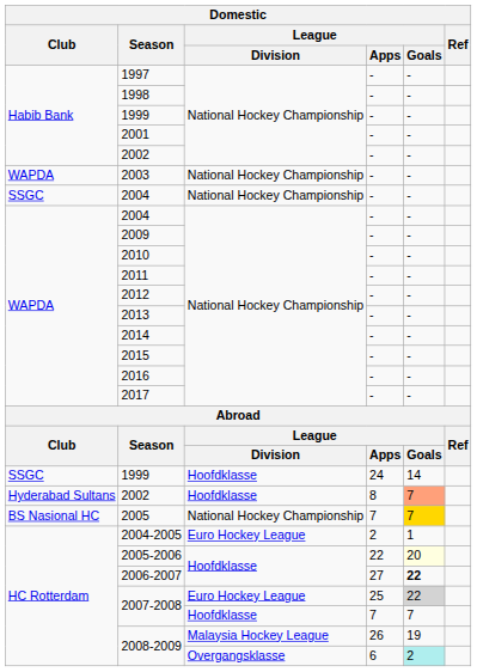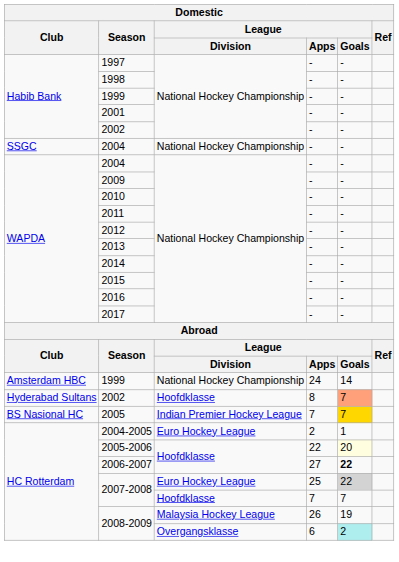 <table class="wikitable">
 <tr>
 <th colspan="6">Domestic</th>
 </tr>
 <tr>
 <th rowspan="2">Club</th>
 <th rowspan="2">Season</th>
 <th colspan="3">League</th>
 <th rowspan="2">Ref</th>
 </tr>
 <tr>
 <th>Division</th>
 <th>Apps</th>
 <th>Goals</th>
 </tr>
 <tr>
 <td rowspan="5"><a href='#'>Habib Bank</a></td>
 <td>1997</td>
 <td rowspan="5">National Hockey Championship</td>
 <td>-</td>
 <td>-</td>
 <td></td>
 </tr>
 <tr>
 <td>1998</td>
 <td>-</td>
 <td>-</td>
 <td></td>
 </tr>
 <tr>
 <td>1999</td>
 <td>-</td>
 <td>-</td>
 <td></td>
 </tr>
 <tr>
 <td>2001</td>
 <td>-</td>
 <td>-</td>
 <td></td>
 </tr>
 <tr>
 <td>2002</td>
-<td>-</td>
-<td>-</td>
-<td></td>
-</tr>
-<tr>
-<td><a href='#'>WAPDA</a></td>
-<td>2003</td>
-<td>National Hockey Championship</td>
 <td>-</td>
 <td>-</td>
 <td></td>
 </tr>
 <tr>
 <td><a href='#'>SSGC</a></td>
 <td>2004</td>
 <td>National Hockey Championship</td>
 <td>-</td>
 <td>-</td>
 <td></td>
 </tr>
 <tr>
 <td rowspan="10"><a href='#'>WAPDA</a></td>
 <td>2004</td>
 <td rowspan="10">National Hockey Championship</td>
 <td>-</td>
 <td>-</td>
 <td></td>
 </tr>
 <tr>
 <td>2009</td>
 <td>-</td>
 <td>-</td>
 <td></td>
 </tr>
 <tr>
 <td>2010</td>
 <td>-</td>
 <td>-</td>
 <td></td>
 </tr>
 <tr>
 <td>2011</td>
 <td>-</td>
 <td>-</td>
 <td></td>
 </tr>
 <tr>
 <td>2012</td>
 <td>-</td>
 <td>-</td>
 <td></td>
 </tr>
 <tr>
 <td>2013</td>
 <td>-</td>
 <td>-</td>
 <td></td>
 </tr>
 <tr>
 <td>2014</td>
 <td>-</td>
 <td>-</td>
 <td></td>
 </tr>
 <tr>
 <td>2015</td>
 <td>-</td>
 <td>-</td>
 <td></td>
 </tr>
 <tr>
 <td>2016</td>
 <td>-</td>
 <td>-</td>
 <td></td>
 </tr>
 <tr>
 <td>2017</td>
 <td>-</td>
 <td>-</td>
 <td></td>
 </tr>
 <tr>
 <th colspan="6">Abroad</th>
 </tr>
 <tr>
 <th rowspan="2">Club</th>
 <th rowspan="2">Season</th>
 <th colspan="3">League</th>
 <th rowspan="2">Ref</th>
 </tr>
 <tr>
 <th>Division</th>
 <th>Apps</th>
 <th>Goals</th>
 </tr>
 <tr>
-<td><a href='#'>SSGC</a></td>
+<td><a href='#'>Amsterdam HBC</a></td>
 <td>1999</td>
-<td><a href='#'>Hoofdklasse</a></td>
+<td>National Hockey Championship</td>
 <td>24</td>
 <td>14</td>
 <td></td>
 </tr>
 <tr>
 <td><a href='#'>Hyderabad Sultans</a></td>
 <td>2002</td>
 <td><a href='#'>Hoofdklasse</a></td>
 <td>8</td>
 <td style="background: lightsalmon;">7</td>
 <td></td>
 </tr>
 <tr>
 <td><a href='#'>BS Nasional HC</a></td>
 <td>2005</td>
-<td>National Hockey Championship</td>
+<td><a href='#'>Indian Premier Hockey League</a></td>
 <td>7</td>
 <td style="background: gold;">7</td>
 <td></td>
 </tr>
 <tr>
 <td rowspan="7"><a href='#'>HC Rotterdam</a></td>
 <td>2004-2005</td>
 <td><a href='#'>Euro Hockey League</a></td>
 <td>2</td>
 <td>1</td>
 <td></td>
 </tr>
 <tr>
 <td>2005-2006</td>
 <td rowspan="2"><a href='#'>Hoofdklasse</a></td>
 <td>22</td>
 <td style="background: lightyellow;">20</td>
 <td></td>
 </tr>
 <tr>
 <td>2006-2007</td>
 <td>27</td>
 <td><strong>22</strong></td>
 <td></td>
 </tr>
 <tr>
 <td rowspan="2">2007-2008</td>
 <td><a href='#'>Euro Hockey League</a></td>
 <td>25</td>
 <td style="background: lightgrey;">22</td>
 <td></td>
 </tr>
 <tr>
 <td><a href='#'>Hoofdklasse</a></td>
 <td>7</td>
 <td>7</td>
 <td></td>
 </tr>
 <tr>
 <td rowspan="2">2008-2009</td>
 <td><a href='#'>Malaysia Hockey League</a></td>
 <td>26</td>
 <td>19</td>
 <td></td>
 </tr>
 <tr>
 <td><a href='#'>Overgangsklasse</a></td>
 <td>6</td>
 <td style="background: paleturquoise;">2</td>
 <td></td>
 </tr>
 </table>
